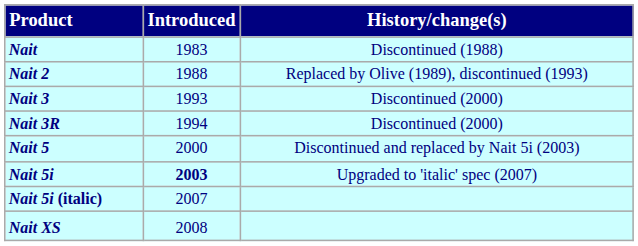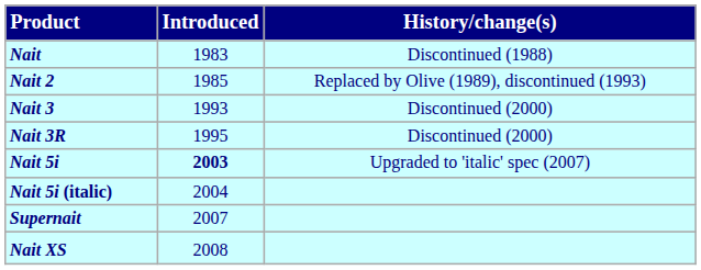 <table class="wikitable floatleft" style="font-size:7.8pt" height="10">
 <tr style="background-color:#000080;font-size:9pt;font-weight:bold;color:#FFFFFF">
 <td width="84" height="10">Product</td>
 <td width="50" align="center">Introduced</td>
 <td width="250" align="center">History/change(s)</td>
 </tr>
 <tr style="background-color:#CCFFFF;color:#000080">
 <td style="font-weight:bold;font-style:Italic" valign="bottom">Nait</td>
 <td align="center" valign="bottom">1983</td>
 <td align="center" valign="bottom">Discontinued (1988)</td>
 </tr>
 <tr style="background-color:#CCFFFF;color:#000080">
 <td style="font-weight:bold;font-style:Italic" valign="bottom">Nait 2</td>
-<td align="center" valign="bottom">1988</td>
+<td align="center" valign="bottom">1985</td>
 <td align="center" valign="bottom">Replaced by Olive (1989), discontinued (1993)</td>
 </tr>
 <tr style="background-color:#CCFFFF;color:#000080">
 <td style="font-weight:bold;font-style:Italic" valign="bottom">Nait 3</td>
 <td align="center" valign="bottom">1993</td>
 <td align="center" valign="bottom">Discontinued (2000)</td>
 </tr>
 <tr style="background-color:#CCFFFF;color:#000080">
 <td style="font-weight:bold;font-style:Italic" valign="bottom">Nait 3R</td>
-<td align="center" valign="bottom">1994</td>
+<td align="center" valign="bottom">1995</td>
 <td align="center" valign="bottom">Discontinued (2000)</td>
-</tr>
-<tr style="background-color:#CCFFFF;color:#000080">
-<td style="font-weight:bold;font-style:Italic" valign="bottom">Nait 5</td>
-<td align="center" valign="bottom">2000</td>
-<td align="center" valign="bottom">Discontinued and replaced by Nait 5i (2003)</td>
 </tr>
 <tr style="background-color:#CCFFFF;color:#000080">
 <td style="font-weight:bold;font-style:Italic" valign="bottom">Nait 5i</td>
 <td align="center" valign="bottom"><strong>2003</strong></td>
 <td align="center" valign="bottom">Upgraded to 'italic' spec (2007)</td>
 </tr>
 <tr style="background-color:#CCFFFF;color:#000080">
 <td style="font-weight:bold" valign="bottom"><em>Nait 5i</em> (italic)</td>
+<td align="center" valign="bottom">2004</td>
+<td align="center" valign="bottom"> </td>
+</tr>
+<tr style="background-color:#CCFFFF;color:#000080">
+<td style="font-weight:bold;font-style:Italic" valign="bottom">Supernait</td>
 <td align="center" valign="bottom">2007</td>
 <td align="center" valign="bottom"> </td>
 </tr>
 <tr style="background-color:#CCFFFF;color:#000080">
 <td style="font-weight:bold;font-style:Italic" height="14" valign="bottom">Nait XS</td>
 <td align="center" valign="bottom">2008</td>
 <td align="center" valign="bottom"> </td>
 </tr>
 </table>
